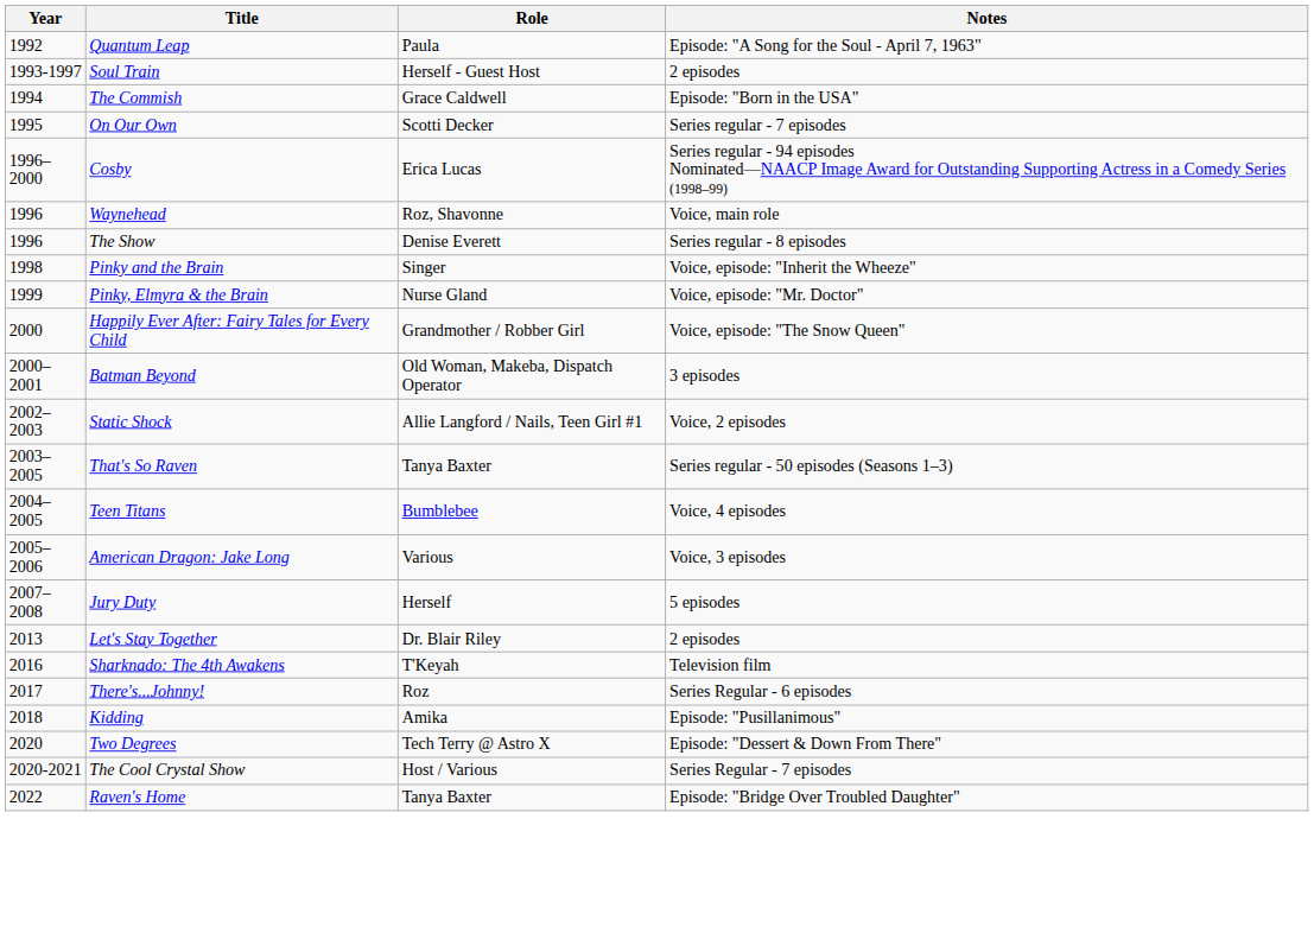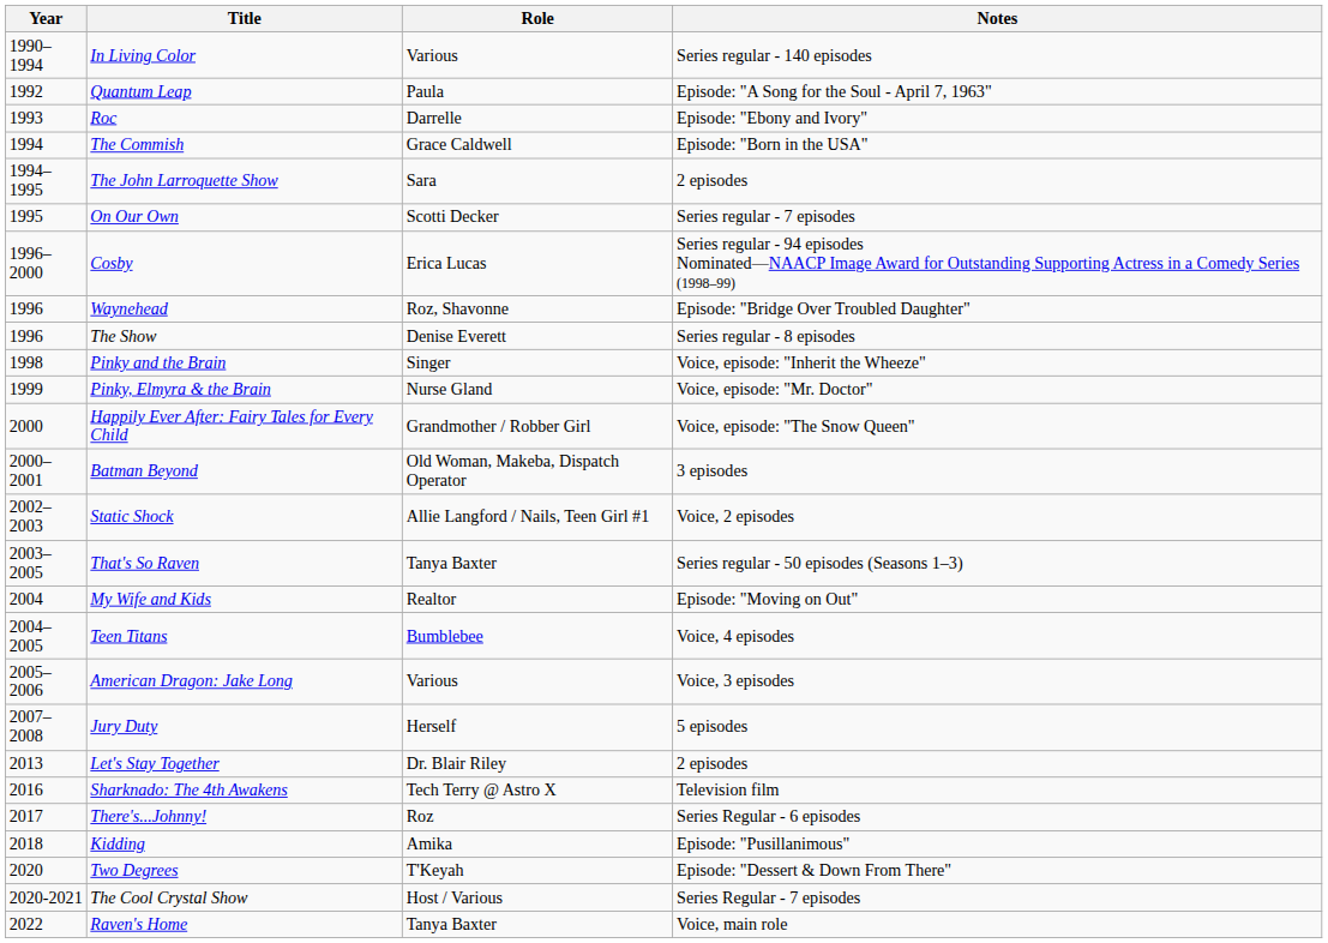 <table class="wikitable sortable">
 <tr>
 <th>Year</th>
 <th>Title</th>
 <th>Role</th>
 <th class="unsortable">Notes</th>
 </tr>
 <tr>
+<td>1990–1994</td>
+<td><em><a href='#'>In Living Color</a></em></td>
+<td>Various</td>
+<td>Series regular - 140 episodes</td>
+</tr>
+<tr>
 <td>1992</td>
 <td><em><a href='#'>Quantum Leap</a></em></td>
 <td>Paula</td>
 <td>Episode: "A Song for the Soul - April 7, 1963"</td>
 </tr>
 <tr>
-<td>1993-1997</td>
-<td><em><a href='#'>Soul Train</a></em></td>
-<td>Herself - Guest Host</td>
-<td>2 episodes</td>
+<td>1993</td>
+<td><em><a href='#'>Roc</a></em></td>
+<td>Darrelle</td>
+<td>Episode: "Ebony and Ivory"</td>
 </tr>
 <tr>
 <td>1994</td>
 <td><em><a href='#'>The Commish</a></em></td>
 <td>Grace Caldwell</td>
 <td>Episode: "Born in the USA"</td>
+</tr>
+<tr>
+<td>1994–1995</td>
+<td><em><a href='#'>The John Larroquette Show</a></em></td>
+<td>Sara</td>
+<td>2 episodes</td>
 </tr>
 <tr>
 <td>1995</td>
 <td><em><a href='#'>On Our Own</a></em></td>
 <td>Scotti Decker</td>
 <td>Series regular - 7 episodes</td>
 </tr>
 <tr>
 <td>1996–2000</td>
 <td><em><a href='#'>Cosby</a></em></td>
 <td>Erica Lucas</td>
 <td>Series regular - 94 episodes<br>Nominated—<a href='#'>NAACP Image Award for Outstanding Supporting Actress in a Comedy Series</a> <small>(1998–99)</small></td>
 </tr>
 <tr>
 <td>1996</td>
 <td><em><a href='#'>Waynehead</a></em></td>
 <td>Roz, Shavonne</td>
-<td>Voice, main role</td>
+<td>Episode: "Bridge Over Troubled Daughter"</td>
 </tr>
 <tr>
 <td>1996</td>
 <td><em>The Show</em></td>
 <td>Denise Everett</td>
 <td>Series regular - 8 episodes</td>
 </tr>
 <tr>
 <td>1998</td>
 <td><em><a href='#'>Pinky and the Brain</a></em></td>
 <td>Singer</td>
 <td>Voice, episode: "Inherit the Wheeze"</td>
 </tr>
 <tr>
 <td>1999</td>
 <td><em><a href='#'>Pinky, Elmyra & the Brain</a></em></td>
 <td>Nurse Gland</td>
 <td>Voice, episode: "Mr. Doctor"</td>
 </tr>
 <tr>
 <td>2000</td>
 <td><em><a href='#'>Happily Ever After: Fairy Tales for Every Child</a></em></td>
 <td>Grandmother / Robber Girl</td>
 <td>Voice, episode: "The Snow Queen"</td>
 </tr>
 <tr>
 <td>2000–2001</td>
 <td><em><a href='#'>Batman Beyond</a></em></td>
 <td>Old Woman, Makeba, Dispatch Operator</td>
 <td>3 episodes</td>
 </tr>
 <tr>
 <td>2002–2003</td>
 <td><em><a href='#'>Static Shock</a></em></td>
 <td>Allie Langford / Nails, Teen Girl #1</td>
 <td>Voice, 2 episodes</td>
 </tr>
 <tr>
 <td>2003–2005</td>
 <td><em><a href='#'>That's So Raven</a></em></td>
 <td>Tanya Baxter</td>
 <td>Series regular - 50 episodes (Seasons 1–3)</td>
 </tr>
 <tr>
+<td>2004</td>
+<td><em><a href='#'>My Wife and Kids</a></em></td>
+<td>Realtor</td>
+<td>Episode: "Moving on Out"</td>
+</tr>
+<tr>
 <td>2004–2005</td>
 <td><em><a href='#'>Teen Titans</a></em></td>
 <td><a href='#'>Bumblebee</a></td>
 <td>Voice, 4 episodes</td>
 </tr>
 <tr>
 <td>2005–2006</td>
 <td><em><a href='#'>American Dragon: Jake Long</a></em></td>
 <td>Various</td>
 <td>Voice, 3 episodes</td>
 </tr>
 <tr>
 <td>2007–2008</td>
 <td><em><a href='#'>Jury Duty</a></em></td>
 <td>Herself</td>
 <td>5 episodes</td>
 </tr>
 <tr>
 <td>2013</td>
 <td><em><a href='#'>Let's Stay Together</a></em></td>
 <td>Dr. Blair Riley</td>
 <td>2 episodes</td>
 </tr>
 <tr>
 <td>2016</td>
 <td><em><a href='#'>Sharknado: The 4th Awakens</a></em></td>
-<td>T'Keyah</td>
+<td>Tech Terry @ Astro X</td>
 <td>Television film</td>
 </tr>
 <tr>
 <td>2017</td>
 <td><em><a href='#'>There's...Johnny!</a></em></td>
 <td>Roz</td>
 <td>Series Regular - 6 episodes</td>
 </tr>
 <tr>
 <td>2018</td>
 <td><em><a href='#'>Kidding</a></em></td>
 <td>Amika</td>
 <td>Episode: "Pusillanimous"</td>
 </tr>
 <tr>
 <td>2020</td>
 <td><em><a href='#'>Two Degrees</a></em></td>
-<td>Tech Terry @ Astro X</td>
+<td>T'Keyah</td>
 <td>Episode: "Dessert & Down From There"</td>
 </tr>
 <tr>
 <td>2020-2021</td>
 <td><em>The Cool Crystal Show</em></td>
 <td>Host / Various</td>
 <td>Series Regular - 7 episodes</td>
 </tr>
 <tr>
 <td>2022</td>
 <td><em><a href='#'>Raven's Home</a></em></td>
 <td>Tanya Baxter</td>
-<td>Episode: "Bridge Over Troubled Daughter"</td>
+<td>Voice, main role</td>
 </tr>
 </table>
